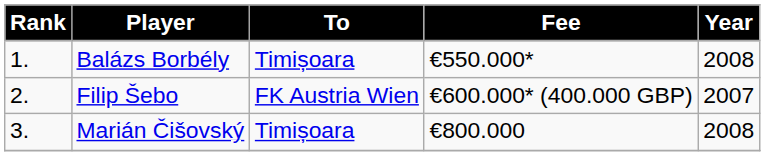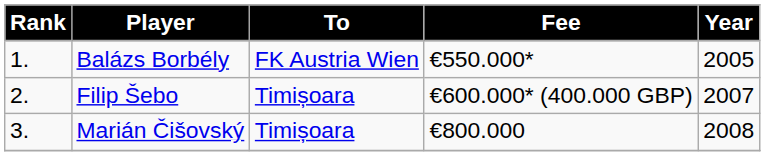 <table class="wikitable">
 <tr>
 <th style="color:#FFFFFF; background:#000000;">Rank</th>
 <th style="color:#FFFFFF; background:#000000;">Player</th>
 <th style="color:#FFFFFF; background:#000000;">To</th>
 <th style="color:#FFFFFF; background:#000000;">Fee</th>
 <th style="color:#FFFFFF; background:#000000;">Year</th>
 </tr>
 <tr>
 <td>1.</td>
 <td> <a href='#'>Balázs Borbély</a></td>
-<td> <a href='#'>Timișoara</a></td>
+<td> <a href='#'>FK Austria Wien</a></td>
 <td>€550.000*</td>
-<td>2008</td>
+<td>2005</td>
 </tr>
 <tr>
 <td>2.</td>
 <td> <a href='#'>Filip Šebo</a></td>
-<td> <a href='#'>FK Austria Wien</a></td>
+<td> <a href='#'>Timișoara</a></td>
 <td>€600.000* (400.000 GBP)</td>
 <td>2007</td>
 </tr>
 <tr>
 <td>3.</td>
 <td> <a href='#'>Marián Čišovský</a></td>
 <td> <a href='#'>Timișoara</a></td>
 <td>€800.000</td>
 <td>2008</td>
 </tr>
 <tr>
 </tr>
 </table>
